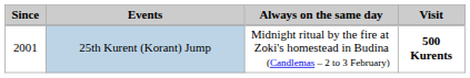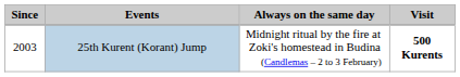 <table class="wikitable plainrowheaders" cellpadding="3" cellspacing="0" border="1" style="background:#fff; font-size:86%; line-height:16px; border:grey solid 1px; border-collapse:collapse;">
 <tr>
 <th scope="col" style="background:#ccc; width:40px;">Since</th>
 <th scope="col" style="background:#ccc; width:220px;">Events</th>
 <th scope="col" style="background:#ccc; width:168px;">Always on the same day</th>
 <th scope="col" style="background:#ccc; width:70px;">Visit</th>
 </tr>
 <tr>
-<td align=center style="border-top-width:2px">2001</td>
+<td align=center style="border-top-width:2px">2003</td>
 <td align=center bgcolor=#BCD4E6 style="border-top-width:2px">25th Kurent (Korant) Jump</td>
 <td align=right style="border-top-width:2px">Midnight ritual by the fire at  <br>Zoki's homestead in Budina  <br><small>(<a href='#'>Candlemas</a> – 2 to 3 February)  </small></td>
 <td align=center style="border-top-width:2px"><strong>500<br>Kurents</strong></td>
 </tr>
 </table>
